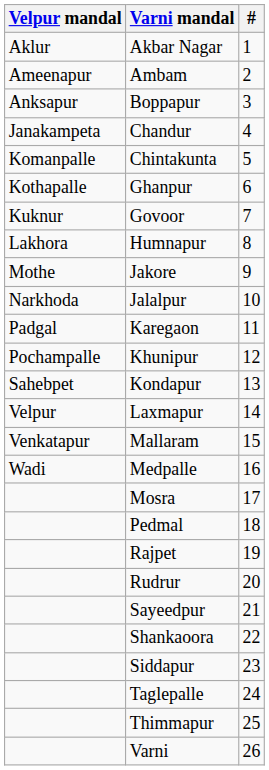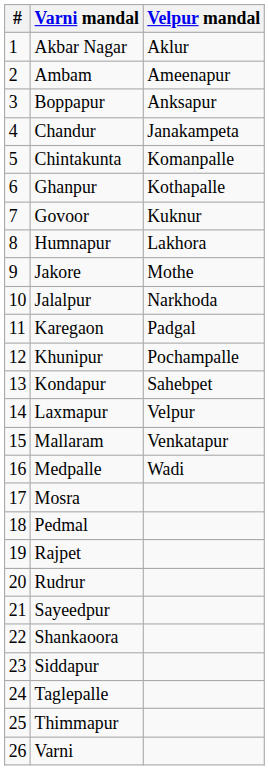 <table class="wikitable">
 <tr>
+<th>#</th>
+<th><a href='#'>Varni</a> mandal</th>
 <th><a href='#'>Velpur</a> mandal</th>
-<th><a href='#'>Varni</a> mandal</th>
-<th>#</th>
 </tr>
 <tr>
+<td>1</td>
+<td>Akbar Nagar</td>
 <td>Aklur</td>
-<td>Akbar Nagar</td>
-<td>1</td>
 </tr>
 <tr>
+<td>2</td>
+<td>Ambam</td>
 <td>Ameenapur</td>
-<td>Ambam</td>
-<td>2</td>
 </tr>
 <tr>
+<td>3</td>
+<td>Boppapur</td>
 <td>Anksapur</td>
-<td>Boppapur</td>
-<td>3</td>
 </tr>
 <tr>
+<td>4</td>
+<td>Chandur</td>
 <td>Janakampeta</td>
-<td>Chandur</td>
-<td>4</td>
 </tr>
 <tr>
+<td>5</td>
+<td>Chintakunta</td>
 <td>Komanpalle</td>
-<td>Chintakunta</td>
-<td>5</td>
 </tr>
 <tr>
+<td>6</td>
+<td>Ghanpur</td>
 <td>Kothapalle</td>
-<td>Ghanpur</td>
-<td>6</td>
 </tr>
 <tr>
+<td>7</td>
+<td>Govoor</td>
 <td>Kuknur</td>
-<td>Govoor</td>
-<td>7</td>
 </tr>
 <tr>
+<td>8</td>
+<td>Humnapur</td>
 <td>Lakhora</td>
-<td>Humnapur</td>
-<td>8</td>
 </tr>
 <tr>
+<td>9</td>
+<td>Jakore</td>
 <td>Mothe</td>
-<td>Jakore</td>
-<td>9</td>
 </tr>
 <tr>
+<td>10</td>
+<td>Jalalpur</td>
 <td>Narkhoda</td>
-<td>Jalalpur</td>
-<td>10</td>
 </tr>
 <tr>
+<td>11</td>
+<td>Karegaon</td>
 <td>Padgal</td>
-<td>Karegaon</td>
-<td>11</td>
 </tr>
 <tr>
+<td>12</td>
+<td>Khunipur</td>
 <td>Pochampalle</td>
-<td>Khunipur</td>
-<td>12</td>
 </tr>
 <tr>
+<td>13</td>
+<td>Kondapur</td>
 <td>Sahebpet</td>
-<td>Kondapur</td>
-<td>13</td>
 </tr>
 <tr>
+<td>14</td>
+<td>Laxmapur</td>
 <td>Velpur</td>
-<td>Laxmapur</td>
-<td>14</td>
 </tr>
 <tr>
+<td>15</td>
+<td>Mallaram</td>
 <td>Venkatapur</td>
-<td>Mallaram</td>
-<td>15</td>
 </tr>
 <tr>
+<td>16</td>
+<td>Medpalle</td>
 <td>Wadi</td>
-<td>Medpalle</td>
-<td>16</td>
 </tr>
 <tr>
+<td>17</td>
+<td>Mosra</td>
 <td></td>
-<td>Mosra</td>
-<td>17</td>
 </tr>
 <tr>
+<td>18</td>
+<td>Pedmal</td>
 <td></td>
-<td>Pedmal</td>
-<td>18</td>
 </tr>
 <tr>
+<td>19</td>
+<td>Rajpet</td>
 <td></td>
-<td>Rajpet</td>
-<td>19</td>
 </tr>
 <tr>
+<td>20</td>
+<td>Rudrur</td>
 <td></td>
-<td>Rudrur</td>
-<td>20</td>
 </tr>
 <tr>
+<td>21</td>
+<td>Sayeedpur</td>
 <td></td>
-<td>Sayeedpur</td>
-<td>21</td>
 </tr>
 <tr>
+<td>22</td>
+<td>Shankaoora</td>
 <td></td>
-<td>Shankaoora</td>
-<td>22</td>
 </tr>
 <tr>
+<td>23</td>
+<td>Siddapur</td>
 <td></td>
-<td>Siddapur</td>
-<td>23</td>
 </tr>
 <tr>
+<td>24</td>
+<td>Taglepalle</td>
 <td></td>
-<td>Taglepalle</td>
-<td>24</td>
 </tr>
 <tr>
+<td>25</td>
+<td>Thimmapur</td>
 <td></td>
-<td>Thimmapur</td>
-<td>25</td>
 </tr>
 <tr>
+<td>26</td>
+<td>Varni</td>
 <td></td>
-<td>Varni</td>
-<td>26</td>
 </tr>
 </table>
